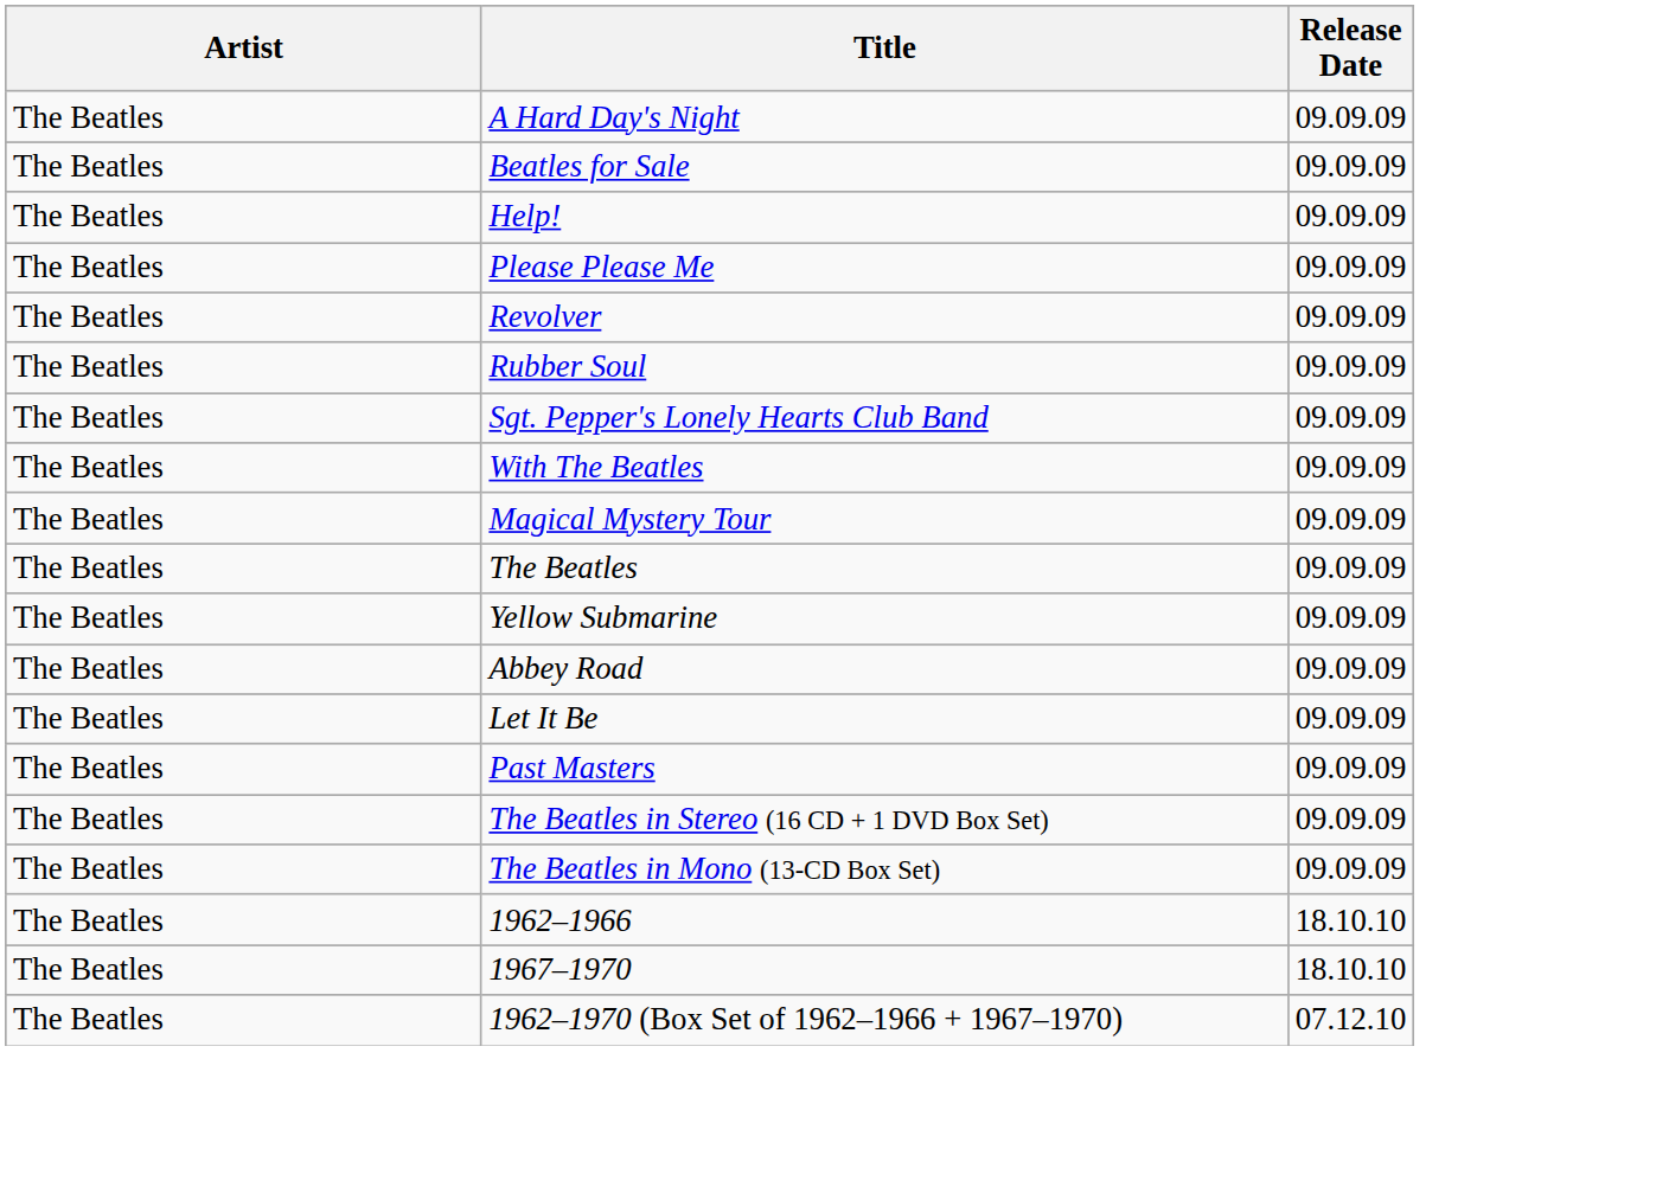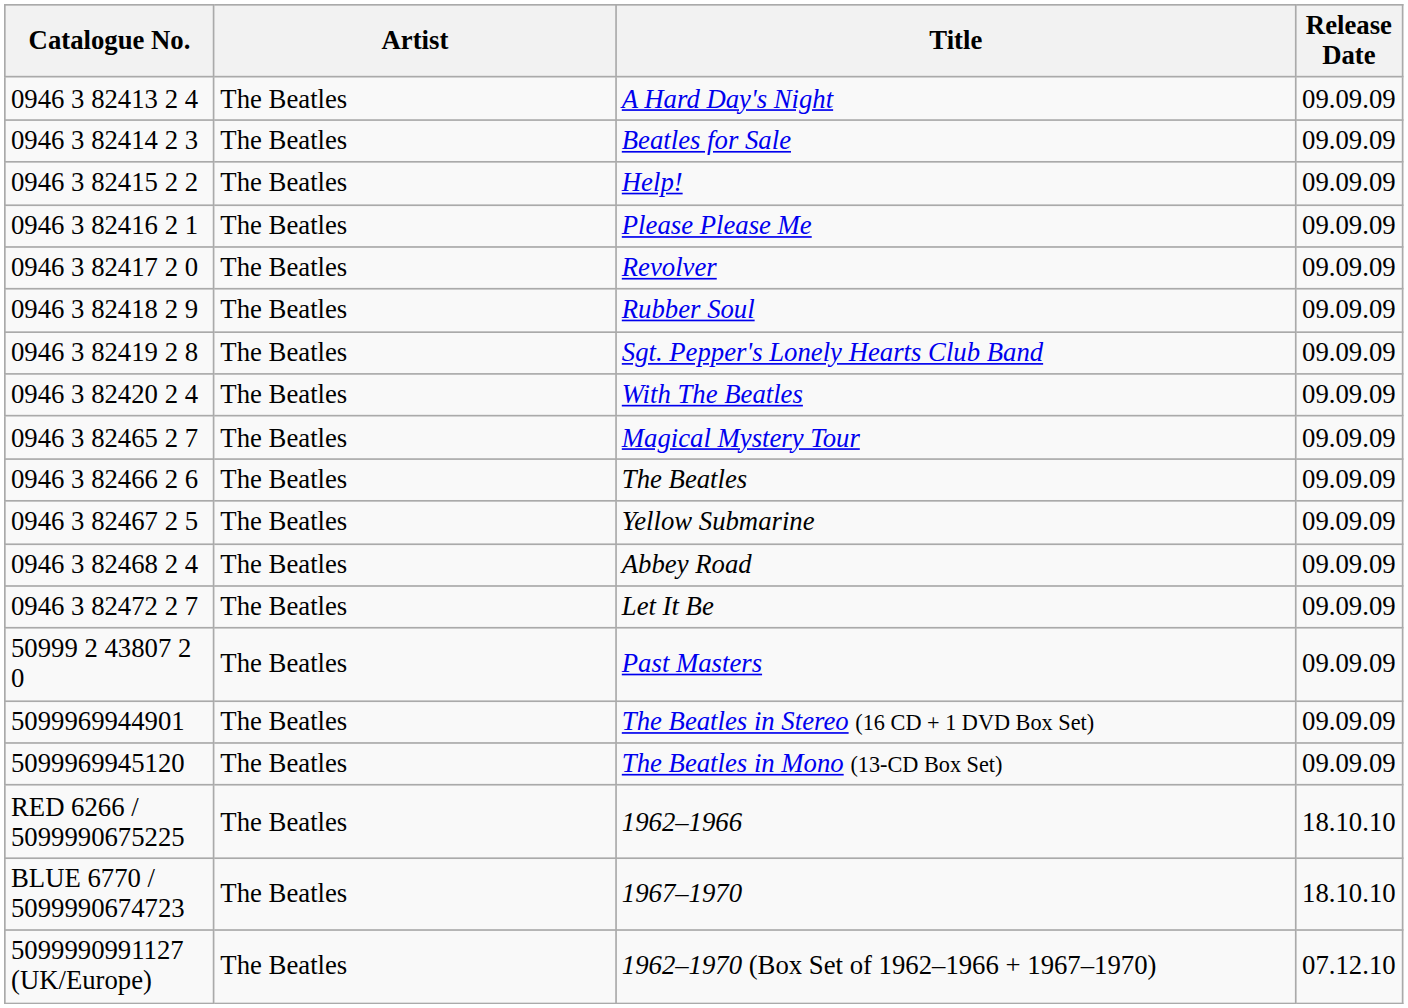 <table class="wikitable" style="text-align:left;">
 <tr>
+<th style="width:118px;"><strong>Catalogue No.</strong></th>
 <th style="width:233px;"><strong>Artist</strong></th>
 <th style="width:400px;"><strong>Title</strong></th>
 <th style="width:55px;"><strong>Release Date</strong></th>
 </tr>
 <tr>
+<td>0946 3 82413 2 4</td>
 <td>The Beatles</td>
 <td><em><a href='#'>A Hard Day's Night</a></em></td>
 <td align=center>09.09.09</td>
 </tr>
 <tr>
+<td>0946 3 82414 2 3</td>
 <td>The Beatles</td>
 <td><em><a href='#'>Beatles for Sale</a></em></td>
 <td align=center>09.09.09</td>
 </tr>
 <tr>
+<td>0946 3 82415 2 2</td>
 <td>The Beatles</td>
 <td><em><a href='#'>Help!</a></em></td>
 <td align=center>09.09.09</td>
 </tr>
 <tr>
+<td>0946 3 82416 2 1</td>
 <td>The Beatles</td>
 <td><em><a href='#'>Please Please Me</a></em></td>
 <td align=center>09.09.09</td>
 </tr>
 <tr>
+<td>0946 3 82417 2 0</td>
 <td>The Beatles</td>
 <td><em><a href='#'>Revolver</a></em></td>
 <td align=center>09.09.09</td>
 </tr>
 <tr>
+<td>0946 3 82418 2 9</td>
 <td>The Beatles</td>
 <td><em><a href='#'>Rubber Soul</a></em></td>
 <td align=center>09.09.09</td>
 </tr>
 <tr>
+<td>0946 3 82419 2 8</td>
 <td>The Beatles</td>
 <td><em><a href='#'>Sgt. Pepper's Lonely Hearts Club Band</a></em></td>
 <td align=center>09.09.09</td>
 </tr>
 <tr>
+<td>0946 3 82420 2 4</td>
 <td>The Beatles</td>
 <td><em><a href='#'>With The Beatles</a></em></td>
 <td align=center>09.09.09</td>
 </tr>
 <tr>
+<td>0946 3 82465 2 7</td>
 <td>The Beatles</td>
 <td><em><a href='#'>Magical Mystery Tour</a></em></td>
 <td align=center>09.09.09</td>
 </tr>
 <tr>
+<td>0946 3 82466 2 6</td>
 <td>The Beatles</td>
 <td><em>The Beatles</em></td>
 <td align=center>09.09.09</td>
 </tr>
 <tr>
+<td>0946 3 82467 2 5</td>
 <td>The Beatles</td>
 <td><em>Yellow Submarine</em></td>
 <td align=center>09.09.09</td>
 </tr>
 <tr>
+<td>0946 3 82468 2 4</td>
 <td>The Beatles</td>
 <td><em>Abbey Road</em></td>
 <td align=center>09.09.09</td>
 </tr>
 <tr>
+<td>0946 3 82472 2 7</td>
 <td>The Beatles</td>
 <td><em>Let It Be</em></td>
 <td align=center>09.09.09</td>
 </tr>
 <tr>
+<td>50999 2 43807 2 0</td>
 <td>The Beatles</td>
 <td><em><a href='#'>Past Masters</a></em></td>
 <td align=center>09.09.09</td>
 </tr>
 <tr>
+<td>5099969944901</td>
 <td>The Beatles</td>
 <td><em><a href='#'>The Beatles in Stereo</a></em> <small> (16 CD + 1 DVD Box Set) </small> </td>
 <td align=center>09.09.09</td>
 </tr>
 <tr>
+<td>5099969945120</td>
 <td>The Beatles</td>
 <td><em><a href='#'>The Beatles in Mono</a></em> <small> (13-CD Box Set) </small></td>
 <td align=center>09.09.09</td>
 </tr>
 <tr>
+<td>RED 6266 / 5099990675225</td>
 <td>The Beatles</td>
 <td><em>1962–1966</em></td>
 <td align=center>18.10.10</td>
 </tr>
 <tr>
+<td>BLUE 6770 / 5099990674723</td>
 <td>The Beatles</td>
 <td><em>1967–1970</em></td>
 <td align=center>18.10.10</td>
 </tr>
 <tr>
+<td>5099990991127 (UK/Europe)</td>
 <td>The Beatles</td>
 <td><em>1962–1970</em> (Box Set of 1962–1966 + 1967–1970)</td>
 <td align=center>07.12.10</td>
 </tr>
 </table>
